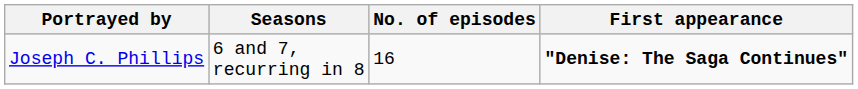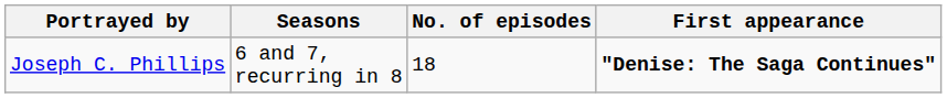 <table class="wikitable" style="text-align:justify;">
 <tr>
 <th>Portrayed by</th>
 <th>Seasons</th>
 <th>No. of episodes</th>
 <th>First appearance</th>
 </tr>
 <tr>
 <td><a href='#'>Joseph C. Phillips</a></td>
 <td>6 and 7,<br>recurring in 8</td>
-<td>16</td>
+<td>18</td>
 <td><strong>"Denise: The Saga Continues"</strong></td>
 </tr>
 </table>
